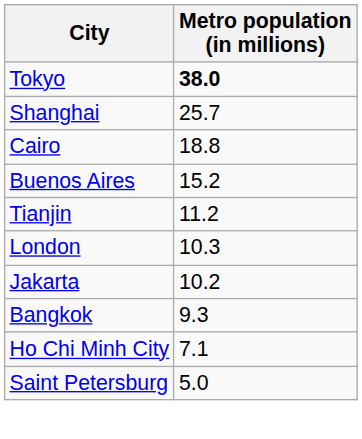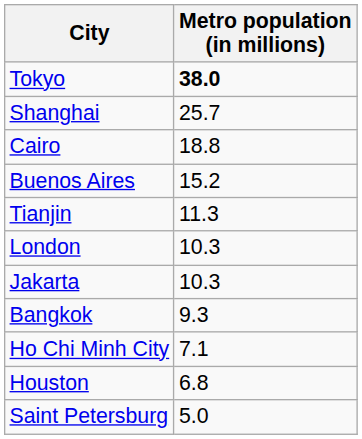 <table class="wikitable">
 <tr>
 <th>City</th>
 <th>Metro population<br>(in millions)</th>
 </tr>
 <tr>
 <td> <a href='#'>Tokyo</a></td>
 <td><strong>38.0</strong></td>
 </tr>
 <tr>
 <td> <a href='#'>Shanghai</a></td>
 <td>25.7</td>
 </tr>
 <tr>
 <td> <a href='#'>Cairo</a></td>
 <td>18.8</td>
 </tr>
 <tr>
 <td> <a href='#'>Buenos Aires</a></td>
 <td>15.2</td>
 </tr>
 <tr>
 <td> <a href='#'>Tianjin</a></td>
-<td>11.2</td>
+<td>11.3</td>
 </tr>
 <tr>
 <td> <a href='#'>London</a></td>
 <td>10.3</td>
 </tr>
 <tr>
 <td> <a href='#'>Jakarta</a></td>
-<td>10.2</td>
+<td>10.3</td>
 </tr>
 <tr>
 <td> <a href='#'>Bangkok</a></td>
 <td>9.3</td>
 </tr>
 <tr>
 <td> <a href='#'>Ho Chi Minh City</a></td>
 <td>7.1</td>
 </tr>
 <tr>
+<td> <a href='#'>Houston</a></td>
+<td>6.8</td>
+</tr>
+<tr>
 <td> <a href='#'>Saint Petersburg</a></td>
 <td>5.0</td>
 </tr>
 </table>
